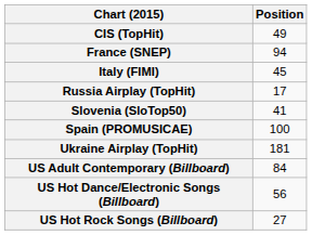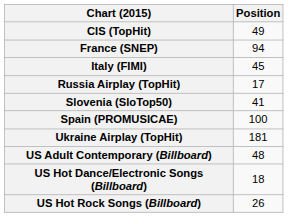 <table class="wikitable sortable plainrowheaders" style="text-align: center;">
 <tr>
 <th scope="col" style="width:20em;">Chart (2015)</th>
 <th scope="col">Position</th>
 </tr>
 <tr>
 <th scope="row">CIS (TopHit)</th>
 <td style="text-align:center;">49</td>
 </tr>
 <tr>
 <th scope="row">France (SNEP)</th>
 <td style="text-align:center;">94</td>
 </tr>
 <tr>
 <th scope="row">Italy (FIMI)</th>
 <td>45</td>
 </tr>
 <tr>
 <th scope="row">Russia Airplay (TopHit)</th>
 <td style="text-align:center;">17</td>
 </tr>
 <tr>
 <th scope="row">Slovenia (SloTop50)</th>
 <td align=center>41</td>
 </tr>
 <tr>
 <th scope="row">Spain (PROMUSICAE)</th>
 <td align=center>100</td>
 </tr>
 <tr>
 <th scope="row">Ukraine Airplay (TopHit)</th>
 <td style="text-align:center;">181</td>
 </tr>
 <tr>
 <th scope="row">US Adult Contemporary (<em>Billboard</em>)</th>
-<td>84</td>
+<td>48</td>
 </tr>
 <tr>
 <th scope="row">US Hot Dance/Electronic Songs (<em>Billboard</em>)</th>
-<td>56</td>
+<td>18</td>
 </tr>
 <tr>
 <th scope="row">US Hot Rock Songs (<em>Billboard</em>)</th>
-<td>27</td>
+<td>26</td>
 </tr>
 </table>
